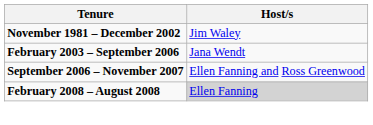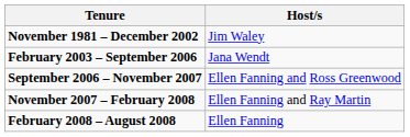 <table class="wikitable">
 <tr>
 <th>Tenure</th>
 <th>Host/s</th>
 </tr>
 <tr>
 <td><strong>November 1981 – December 2002</strong></td>
 <td><a href='#'>Jim Waley</a></td>
 </tr>
 <tr>
 <td><strong>February 2003 – September 2006</strong></td>
 <td><a href='#'>Jana Wendt</a></td>
 </tr>
 <tr>
 <td><strong>September 2006 – November 2007</strong></td>
 <td><a href='#'>Ellen Fanning and</a> <a href='#'>Ross Greenwood</a></td>
 </tr>
 <tr>
+<td><strong>November 2007 – February 2008</strong></td>
+<td><a href='#'>Ellen Fanning</a> and <a href='#'>Ray Martin</a></td>
+</tr>
+<tr>
 <td><strong>February 2008 – August 2008</strong></td>
-<td style="background: lightgrey;"><a href='#'>Ellen Fanning</a></td>
+<td><a href='#'>Ellen Fanning</a></td>
 </tr>
 </table>
